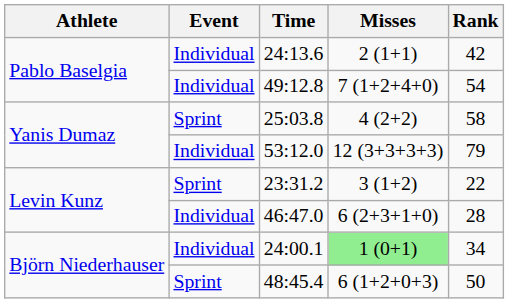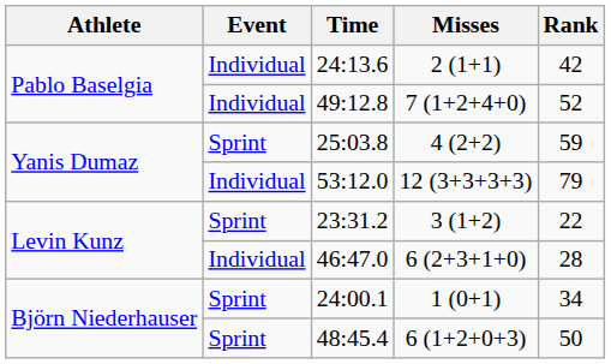 <table class="wikitable" style="font-size:90%">
 <tr>
 <th>Athlete</th>
 <th>Event</th>
 <th>Time</th>
 <th>Misses</th>
 <th>Rank</th>
 </tr>
 <tr align=center>
 <td align=left rowspan=2><a href='#'>Pablo Baselgia</a></td>
 <td align=left><a href='#'>Individual</a></td>
 <td>24:13.6</td>
 <td>2 (1+1)</td>
 <td>42</td>
 </tr>
 <tr align=center>
 <td align=left><a href='#'>Individual</a></td>
 <td>49:12.8</td>
 <td>7 (1+2+4+0)</td>
-<td>54</td>
+<td>52</td>
 </tr>
 <tr align=center>
 <td align=left rowspan=2><a href='#'>Yanis Dumaz</a></td>
 <td align=left><a href='#'>Sprint</a></td>
 <td>25:03.8</td>
 <td>4 (2+2)</td>
-<td>58</td>
+<td>59</td>
 </tr>
 <tr align=center>
 <td align=left><a href='#'>Individual</a></td>
 <td>53:12.0</td>
 <td>12 (3+3+3+3)</td>
 <td>79</td>
 </tr>
 <tr align=center>
 <td align=left rowspan=2><a href='#'>Levin Kunz</a></td>
 <td align=left><a href='#'>Sprint</a></td>
 <td>23:31.2</td>
 <td>3 (1+2)</td>
 <td>22</td>
 </tr>
 <tr align=center>
 <td align=left><a href='#'>Individual</a></td>
 <td>46:47.0</td>
 <td>6 (2+3+1+0)</td>
 <td>28</td>
 </tr>
 <tr align=center>
 <td align=left rowspan=2><a href='#'>Björn Niederhauser</a></td>
-<td align=left><a href='#'>Individual</a></td>
+<td align=left><a href='#'>Sprint</a></td>
 <td>24:00.1</td>
-<td style="background: lightgreen;">1 (0+1)</td>
+<td>1 (0+1)</td>
 <td>34</td>
 </tr>
 <tr align=center>
 <td align=left><a href='#'>Sprint</a></td>
 <td>48:45.4</td>
 <td>6 (1+2+0+3)</td>
 <td>50</td>
 </tr>
 </table>
